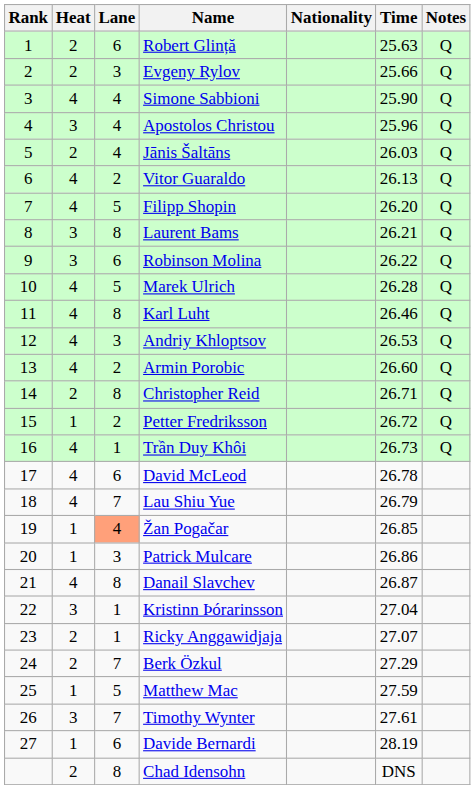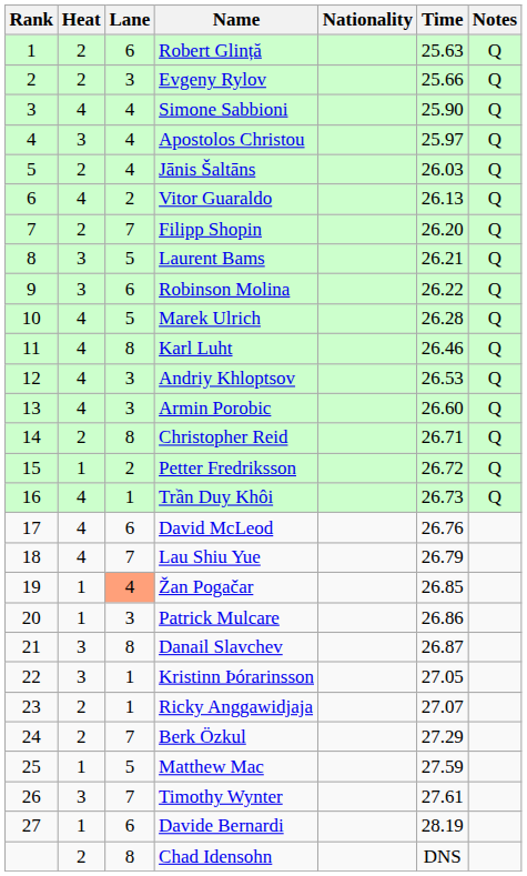 <table class="wikitable sortable" style="text-align:center">
 <tr>
 <th>Rank</th>
 <th>Heat</th>
 <th>Lane</th>
 <th>Name</th>
 <th>Nationality</th>
 <th>Time</th>
 <th>Notes</th>
 </tr>
 <tr bgcolor=ccffcc>
 <td>1</td>
 <td>2</td>
 <td>6</td>
 <td align=left><a href='#'>Robert Glință</a></td>
 <td align=left></td>
 <td>25.63</td>
 <td>Q</td>
 </tr>
 <tr bgcolor=ccffcc>
 <td>2</td>
 <td>2</td>
 <td>3</td>
 <td align=left><a href='#'>Evgeny Rylov</a></td>
 <td align=left></td>
 <td>25.66</td>
 <td>Q</td>
 </tr>
 <tr bgcolor=ccffcc>
 <td>3</td>
 <td>4</td>
 <td>4</td>
 <td align=left><a href='#'>Simone Sabbioni</a></td>
 <td align=left></td>
 <td>25.90</td>
 <td>Q</td>
 </tr>
 <tr bgcolor=ccffcc>
 <td>4</td>
 <td>3</td>
 <td>4</td>
 <td align=left><a href='#'>Apostolos Christou</a></td>
 <td align=left></td>
-<td>25.96</td>
+<td>25.97</td>
 <td>Q</td>
 </tr>
 <tr bgcolor=ccffcc>
 <td>5</td>
 <td>2</td>
 <td>4</td>
 <td align=left><a href='#'>Jānis Šaltāns</a></td>
 <td align=left></td>
 <td>26.03</td>
 <td>Q</td>
 </tr>
 <tr bgcolor=ccffcc>
 <td>6</td>
 <td>4</td>
 <td>2</td>
 <td align=left><a href='#'>Vitor Guaraldo</a></td>
 <td align=left></td>
 <td>26.13</td>
 <td>Q</td>
 </tr>
 <tr bgcolor=ccffcc>
 <td>7</td>
-<td>4</td>
-<td>5</td>
+<td>2</td>
+<td>7</td>
 <td align=left><a href='#'>Filipp Shopin</a></td>
 <td align=left></td>
 <td>26.20</td>
 <td>Q</td>
 </tr>
 <tr bgcolor=ccffcc>
 <td>8</td>
 <td>3</td>
-<td>8</td>
+<td>5</td>
 <td align=left><a href='#'>Laurent Bams</a></td>
 <td align=left></td>
 <td>26.21</td>
 <td>Q</td>
 </tr>
 <tr bgcolor=ccffcc>
 <td>9</td>
 <td>3</td>
 <td>6</td>
 <td align=left><a href='#'>Robinson Molina</a></td>
 <td align=left></td>
 <td>26.22</td>
 <td>Q</td>
 </tr>
 <tr bgcolor=ccffcc>
 <td>10</td>
 <td>4</td>
 <td>5</td>
 <td align=left><a href='#'>Marek Ulrich</a></td>
 <td align=left></td>
 <td>26.28</td>
 <td>Q</td>
 </tr>
 <tr bgcolor=ccffcc>
 <td>11</td>
 <td>4</td>
 <td>8</td>
 <td align=left><a href='#'>Karl Luht</a></td>
 <td align=left></td>
 <td>26.46</td>
 <td>Q</td>
 </tr>
 <tr bgcolor=ccffcc>
 <td>12</td>
 <td>4</td>
 <td>3</td>
 <td align=left><a href='#'>Andriy Khloptsov</a></td>
 <td align=left></td>
 <td>26.53</td>
 <td>Q</td>
 </tr>
 <tr bgcolor=ccffcc>
 <td>13</td>
 <td>4</td>
-<td>2</td>
+<td>3</td>
 <td align=left><a href='#'>Armin Porobic</a></td>
 <td align=left></td>
 <td>26.60</td>
 <td>Q</td>
 </tr>
 <tr bgcolor=ccffcc>
 <td>14</td>
 <td>2</td>
 <td>8</td>
 <td align=left><a href='#'>Christopher Reid</a></td>
 <td align=left></td>
 <td>26.71</td>
 <td>Q</td>
 </tr>
 <tr bgcolor=ccffcc>
 <td>15</td>
 <td>1</td>
 <td>2</td>
 <td align=left><a href='#'>Petter Fredriksson</a></td>
 <td align=left></td>
 <td>26.72</td>
 <td>Q</td>
 </tr>
 <tr bgcolor=ccffcc>
 <td>16</td>
 <td>4</td>
 <td>1</td>
 <td align=left><a href='#'>Trần Duy Khôi</a></td>
 <td align=left></td>
 <td>26.73</td>
 <td>Q</td>
 </tr>
 <tr>
 <td>17</td>
 <td>4</td>
 <td>6</td>
 <td align=left><a href='#'>David McLeod</a></td>
 <td align=left></td>
-<td>26.78</td>
+<td>26.76</td>
 <td></td>
 </tr>
 <tr>
 <td>18</td>
 <td>4</td>
 <td>7</td>
 <td align=left><a href='#'>Lau Shiu Yue</a></td>
 <td align=left></td>
 <td>26.79</td>
 <td></td>
 </tr>
 <tr>
 <td>19</td>
 <td>1</td>
 <td style="background: lightsalmon;">4</td>
 <td align=left><a href='#'>Žan Pogačar</a></td>
 <td align=left></td>
 <td>26.85</td>
 <td></td>
 </tr>
 <tr>
 <td>20</td>
 <td>1</td>
 <td>3</td>
 <td align=left><a href='#'>Patrick Mulcare</a></td>
 <td align=left></td>
 <td>26.86</td>
 <td></td>
 </tr>
 <tr>
 <td>21</td>
-<td>4</td>
+<td>3</td>
 <td>8</td>
 <td align=left><a href='#'>Danail Slavchev</a></td>
 <td align=left></td>
 <td>26.87</td>
 <td></td>
 </tr>
 <tr>
 <td>22</td>
 <td>3</td>
 <td>1</td>
 <td align=left><a href='#'>Kristinn Þórarinsson</a></td>
 <td align=left></td>
-<td>27.04</td>
+<td>27.05</td>
 <td></td>
 </tr>
 <tr>
 <td>23</td>
 <td>2</td>
 <td>1</td>
 <td align=left><a href='#'>Ricky Anggawidjaja</a></td>
 <td align=left></td>
 <td>27.07</td>
 <td></td>
 </tr>
 <tr>
 <td>24</td>
 <td>2</td>
 <td>7</td>
 <td align=left><a href='#'>Berk Özkul</a></td>
 <td align=left></td>
 <td>27.29</td>
 <td></td>
 </tr>
 <tr>
 <td>25</td>
 <td>1</td>
 <td>5</td>
 <td align=left><a href='#'>Matthew Mac</a></td>
 <td align=left></td>
 <td>27.59</td>
 <td></td>
 </tr>
 <tr>
 <td>26</td>
 <td>3</td>
 <td>7</td>
 <td align=left><a href='#'>Timothy Wynter</a></td>
 <td align=left></td>
 <td>27.61</td>
 <td></td>
 </tr>
 <tr>
 <td>27</td>
 <td>1</td>
 <td>6</td>
 <td align=left><a href='#'>Davide Bernardi</a></td>
 <td align=left></td>
 <td>28.19</td>
 <td></td>
 </tr>
 <tr>
 <td></td>
 <td>2</td>
 <td>8</td>
 <td align=left><a href='#'>Chad Idensohn</a></td>
 <td align=left></td>
 <td>DNS</td>
 <td></td>
 </tr>
 </table>
